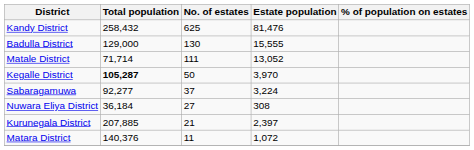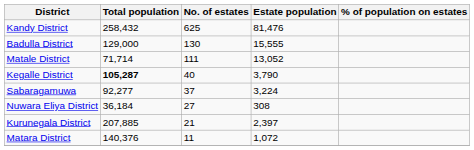 <table class="wikitable sortable static-row-numbers static-row-header-text">
 <tr>
 <th>District</th>
 <th>Total  population</th>
 <th>No. of estates</th>
 <th>Estate population</th>
 <th>% of population on estates</th>
 </tr>
 <tr>
 <td><a href='#'>Kandy District</a></td>
 <td>258,432</td>
 <td>625</td>
 <td>81,476</td>
 <td></td>
 </tr>
 <tr>
 <td><a href='#'>Badulla District</a></td>
 <td>129,000</td>
 <td>130</td>
 <td>15,555</td>
 <td></td>
 </tr>
 <tr>
 <td><a href='#'>Matale District</a></td>
 <td>71,714</td>
 <td>111</td>
 <td>13,052</td>
 <td></td>
 </tr>
 <tr>
 <td><a href='#'>Kegalle District</a></td>
 <td><strong>105,287</strong></td>
-<td>50</td>
-<td>3,970</td>
+<td>40</td>
+<td>3,790</td>
 <td></td>
 </tr>
 <tr>
 <td><a href='#'>Sabaragamuwa</a></td>
 <td>92,277</td>
 <td>37</td>
 <td>3,224</td>
 <td></td>
 </tr>
 <tr>
 <td><a href='#'>Nuwara Eliya District</a></td>
 <td>36,184</td>
 <td>27</td>
 <td>308</td>
 <td></td>
 </tr>
 <tr>
 <td><a href='#'>Kurunegala District</a></td>
 <td>207,885</td>
 <td>21</td>
 <td>2,397</td>
 <td></td>
 </tr>
 <tr>
 <td><a href='#'>Matara District</a></td>
 <td>140,376</td>
 <td>11</td>
 <td>1,072</td>
 <td></td>
 </tr>
 <tr>
 </tr>
 </table>
